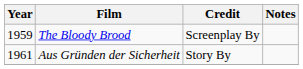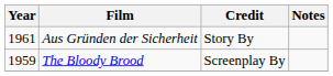 <table class="wikitable">
 <tr>
 <th>Year</th>
 <th>Film</th>
 <th>Credit</th>
 <th>Notes</th>
 </tr>
 <tr>
+<td>1961</td>
+<td><em>Aus Gründen der Sicherheit</em></td>
+<td>Story By</td>
+<td></td>
+</tr>
+<tr>
 <td>1959</td>
 <td><em><a href='#'>The Bloody Brood</a></em></td>
 <td>Screenplay By</td>
 <td></td>
 </tr>
 <tr>
-<td>1961</td>
-<td><em>Aus Gründen der Sicherheit</em></td>
-<td>Story By</td>
-<td></td>
-</tr>
-<tr>
 </tr>
 </table>
